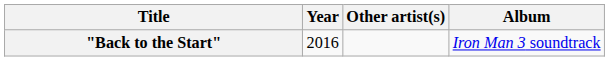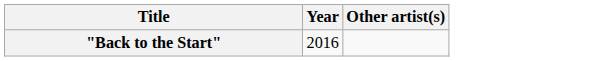 <table class="wikitable plainrowheaders" style="text-align:center;">
 <tr>
 <th scope="col" style="width:18em;">Title</th>
 <th scope="col">Year</th>
 <th scope="col">Other artist(s)</th>
-<th scope="col">Album</th>
 </tr>
 <tr>
 <th scope="row">"Back to the Start"</th>
 <td>2016</td>
 <td></td>
-<td><a href='#'><em>Iron Man 3</em> soundtrack</a></td>
 </tr>
 </table>
